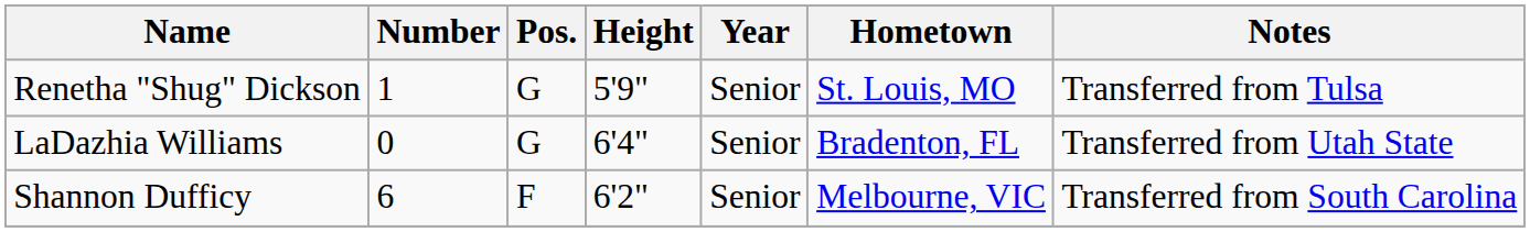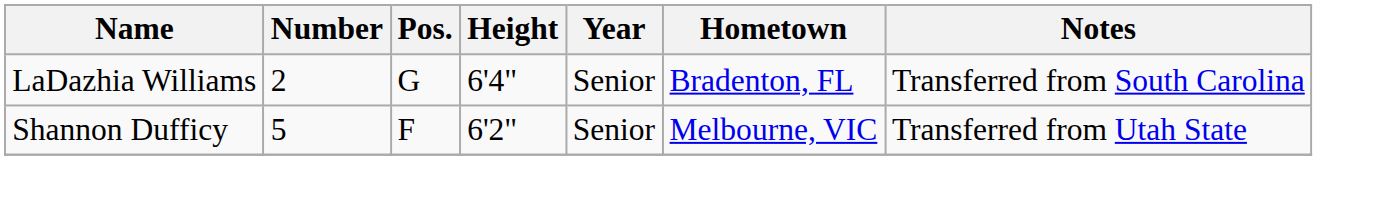 <table class="wikitable sortable" border="1">
 <tr>
 <th>Name</th>
 <th>Number</th>
 <th>Pos.</th>
 <th>Height</th>
 <th>Year</th>
 <th>Hometown</th>
 <th class="unsortable">Notes</th>
 </tr>
 <tr>
-<td>Renetha "Shug" Dickson</td>
-<td>1</td>
-<td>G</td>
-<td>5'9"</td>
-<td>Senior</td>
-<td><a href='#'>St. Louis, MO</a></td>
-<td>Transferred from <a href='#'>Tulsa</a></td>
-</tr>
-<tr>
 <td>LaDazhia Williams</td>
-<td>0</td>
+<td>2</td>
 <td>G</td>
 <td>6'4"</td>
 <td>Senior</td>
 <td><a href='#'>Bradenton, FL</a></td>
-<td>Transferred from <a href='#'>Utah State</a></td>
+<td>Transferred from <a href='#'>South Carolina</a></td>
 </tr>
 <tr>
 <td>Shannon Dufficy</td>
-<td>6</td>
+<td>5</td>
 <td>F</td>
 <td>6'2"</td>
 <td>Senior</td>
 <td><a href='#'>Melbourne, VIC</a></td>
-<td>Transferred from <a href='#'>South Carolina</a></td>
+<td>Transferred from <a href='#'>Utah State</a></td>
 </tr>
 <tr>
 </tr>
 </table>
